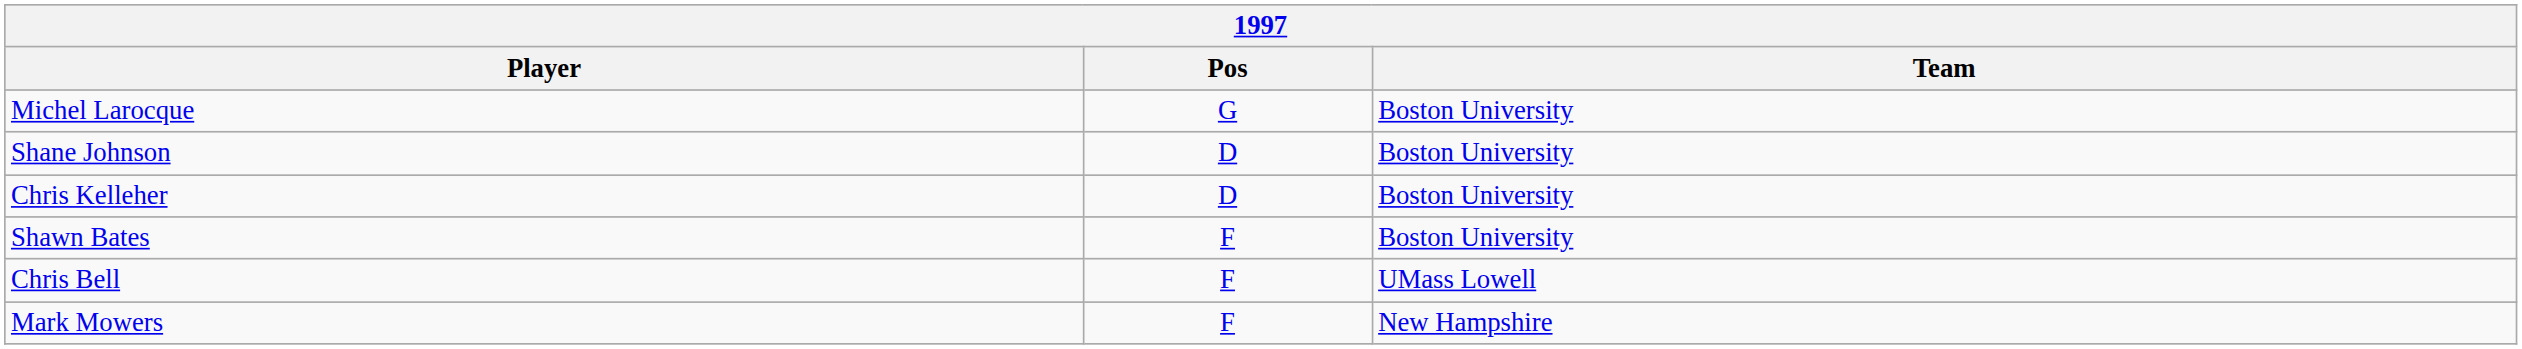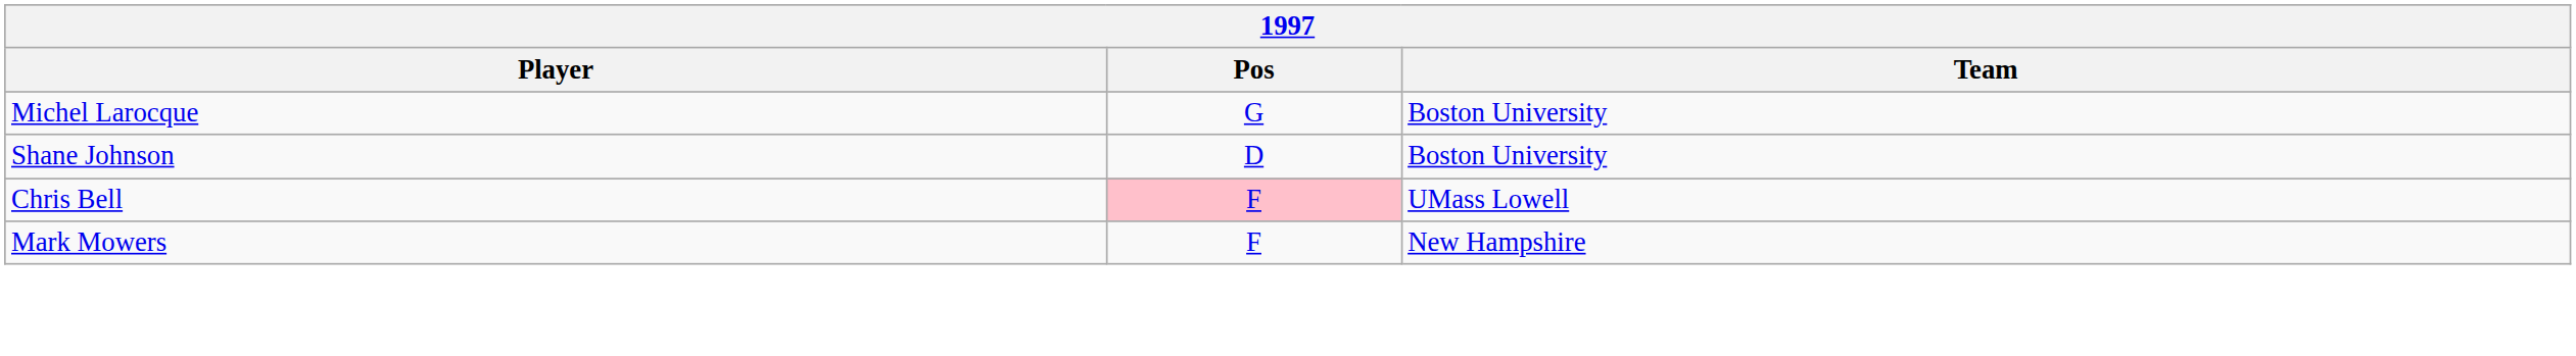 <table class="wikitable" width=95%>
 <tr>
 <th colspan=3><a href='#'>1997</a></th>
 </tr>
 <tr>
 <th>Player</th>
 <th>Pos</th>
 <th>Team</th>
 </tr>
 <tr>
 <td><a href='#'>Michel Larocque</a></td>
 <td align=center><a href='#'>G</a></td>
 <td><a href='#'>Boston University</a></td>
 </tr>
 <tr>
 <td><a href='#'>Shane Johnson</a></td>
 <td align=center><a href='#'>D</a></td>
 <td><a href='#'>Boston University</a></td>
 </tr>
 <tr>
-<td><a href='#'>Chris Kelleher</a></td>
-<td align=center><a href='#'>D</a></td>
-<td><a href='#'>Boston University</a></td>
-</tr>
-<tr>
-<td><a href='#'>Shawn Bates</a></td>
-<td align=center><a href='#'>F</a></td>
-<td><a href='#'>Boston University</a></td>
-</tr>
-<tr>
 <td><a href='#'>Chris Bell</a></td>
-<td align=center><a href='#'>F</a></td>
+<td align=center style="background: pink;"><a href='#'>F</a></td>
 <td><a href='#'>UMass Lowell</a></td>
 </tr>
 <tr>
 <td><a href='#'>Mark Mowers</a></td>
 <td align=center><a href='#'>F</a></td>
 <td><a href='#'>New Hampshire</a></td>
 </tr>
 </table>
